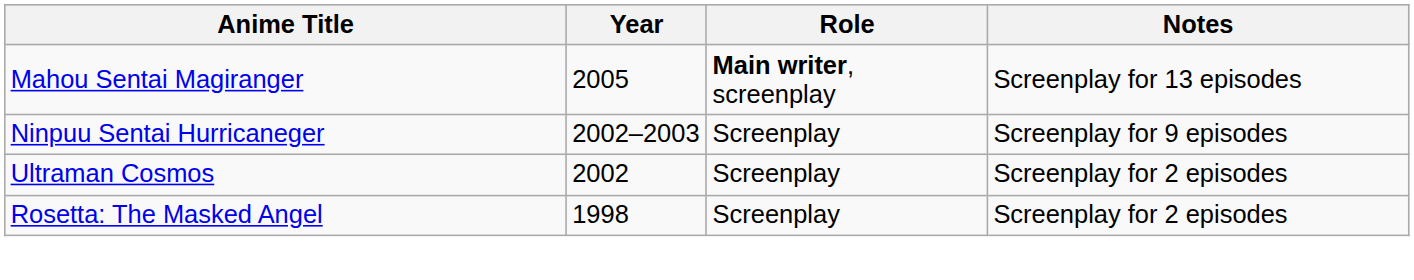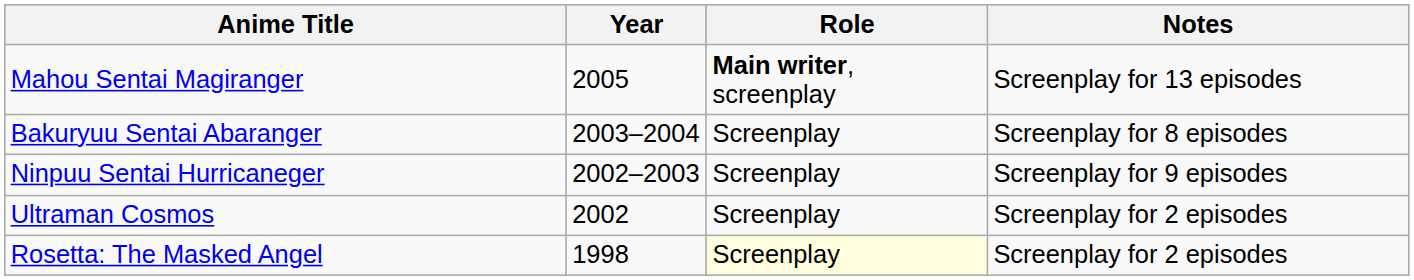 <table class="wikitable sortable" style="width: 100%;">
 <tr>
 <th style="width: 40%;">Anime Title</th>
 <th style="width: 10%;">Year</th>
 <th style="width: 20%;">Role</th>
 <th style="width: 30%;">Notes</th>
 </tr>
 <tr>
 <td><a href='#'>Mahou Sentai Magiranger</a></td>
 <td>2005</td>
 <td><strong>Main writer</strong>, screenplay</td>
 <td>Screenplay for 13 episodes</td>
+</tr>
+<tr>
+<td><a href='#'>Bakuryuu Sentai Abaranger</a></td>
+<td>2003–2004</td>
+<td>Screenplay</td>
+<td>Screenplay for 8 episodes</td>
 </tr>
 <tr>
 <td><a href='#'>Ninpuu Sentai Hurricaneger</a></td>
 <td>2002–2003</td>
 <td>Screenplay</td>
 <td>Screenplay for 9 episodes</td>
 </tr>
 <tr>
 <td><a href='#'>Ultraman Cosmos</a></td>
 <td>2002</td>
 <td>Screenplay</td>
 <td>Screenplay for 2 episodes</td>
 </tr>
 <tr>
 <td><a href='#'>Rosetta: The Masked Angel</a></td>
 <td>1998</td>
-<td>Screenplay</td>
+<td style="background: lightyellow;">Screenplay</td>
 <td>Screenplay for 2 episodes</td>
 </tr>
 </table>
